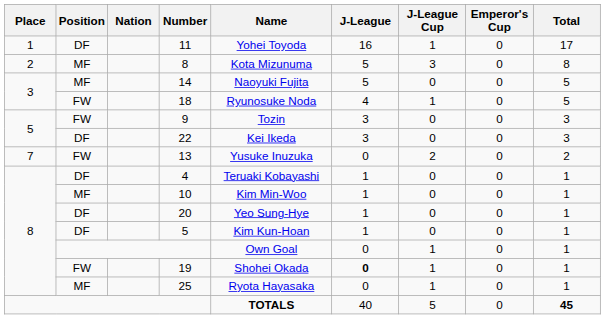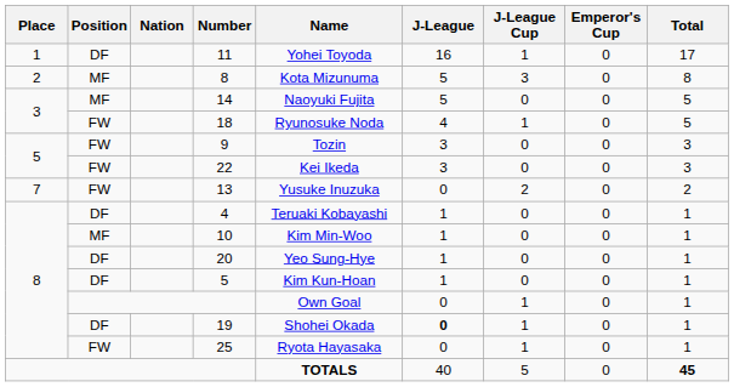 <table class="wikitable" style="font-size: 95%; text-align: center;">
 <tr>
 <th width=60>Place</th>
 <th width=60>Position</th>
 <th width=60>Nation</th>
 <th width=60>Number</th>
 <th width=150>Name</th>
 <th width=80>J-League</th>
 <th width=80>J-League Cup</th>
 <th width=80>Emperor's Cup</th>
 <th width=80><strong>Total</strong></th>
 </tr>
 <tr>
 <td>1</td>
 <td>DF</td>
 <td></td>
 <td>11</td>
 <td><a href='#'>Yohei Toyoda</a></td>
 <td>16</td>
 <td>1</td>
 <td>0</td>
 <td>17</td>
 </tr>
 <tr>
 <td>2</td>
 <td>MF</td>
 <td></td>
 <td>8</td>
 <td><a href='#'>Kota Mizunuma</a></td>
 <td>5</td>
 <td>3</td>
 <td>0</td>
 <td>8</td>
 </tr>
 <tr>
 <td rowspan="2">3</td>
 <td>MF</td>
 <td></td>
 <td>14</td>
 <td><a href='#'>Naoyuki Fujita</a></td>
 <td>5</td>
 <td>0</td>
 <td>0</td>
 <td>5</td>
 </tr>
 <tr>
 <td>FW</td>
 <td></td>
 <td>18</td>
 <td><a href='#'>Ryunosuke Noda</a></td>
 <td>4</td>
 <td>1</td>
 <td>0</td>
 <td>5</td>
 </tr>
 <tr>
 <td rowspan="2">5</td>
 <td>FW</td>
 <td></td>
 <td>9</td>
 <td><a href='#'>Tozin</a></td>
 <td>3</td>
 <td>0</td>
 <td>0</td>
 <td>3</td>
 </tr>
 <tr>
-<td>DF</td>
+<td>FW</td>
 <td></td>
 <td>22</td>
 <td><a href='#'>Kei Ikeda</a></td>
 <td>3</td>
 <td>0</td>
 <td>0</td>
 <td>3</td>
 </tr>
 <tr>
 <td>7</td>
 <td>FW</td>
 <td></td>
 <td>13</td>
 <td><a href='#'>Yusuke Inuzuka</a></td>
 <td>0</td>
 <td>2</td>
 <td>0</td>
 <td>2</td>
 </tr>
 <tr>
 <td rowspan="7">8</td>
 <td>DF</td>
 <td></td>
 <td>4</td>
 <td><a href='#'>Teruaki Kobayashi</a></td>
 <td>1</td>
 <td>0</td>
 <td>0</td>
 <td>1</td>
 </tr>
 <tr>
 <td>MF</td>
 <td></td>
 <td>10</td>
 <td><a href='#'>Kim Min-Woo</a></td>
 <td>1</td>
 <td>0</td>
 <td>0</td>
 <td>1</td>
 </tr>
 <tr>
 <td>DF</td>
 <td></td>
 <td>20</td>
 <td><a href='#'>Yeo Sung-Hye</a></td>
 <td>1</td>
 <td>0</td>
 <td>0</td>
 <td>1</td>
 </tr>
 <tr>
 <td>DF</td>
 <td></td>
 <td>5</td>
 <td><a href='#'>Kim Kun-Hoan</a></td>
 <td>1</td>
 <td>0</td>
 <td>0</td>
 <td>1</td>
 </tr>
 <tr>
 <td colspan="3"></td>
 <td><a href='#'>Own Goal</a></td>
 <td>0</td>
 <td>1</td>
 <td>0</td>
 <td>1</td>
 </tr>
 <tr>
-<td>FW</td>
+<td>DF</td>
 <td></td>
 <td>19</td>
 <td><a href='#'>Shohei Okada</a></td>
 <td><strong>0</strong></td>
 <td>1</td>
 <td>0</td>
 <td>1</td>
 </tr>
 <tr>
-<td>MF</td>
+<td>FW</td>
 <td></td>
 <td>25</td>
 <td><a href='#'>Ryota Hayasaka</a></td>
 <td>0</td>
 <td>1</td>
 <td>0</td>
 <td>1</td>
 </tr>
 <tr>
 <td colspan="4"></td>
 <td><strong>TOTALS</strong></td>
 <td>40</td>
 <td>5</td>
 <td>0</td>
 <td><strong>45</strong></td>
 </tr>
 </table>
